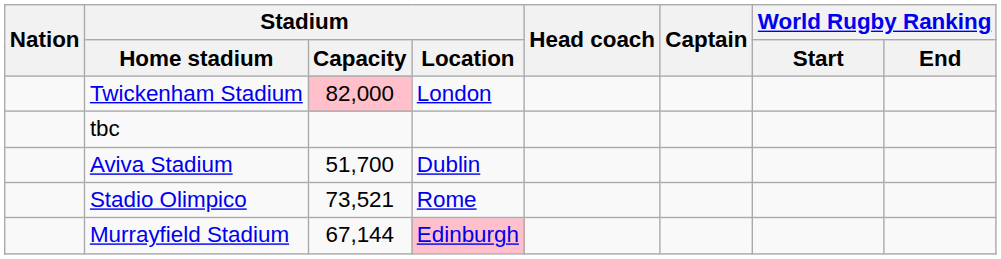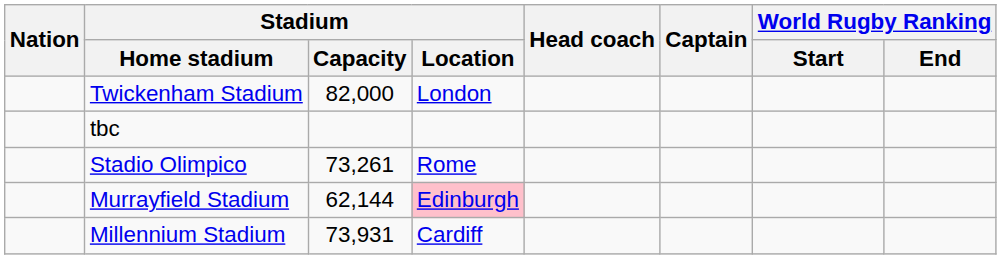 <table class="wikitable sortable">
 <tr>
 <th rowspan="2">Nation</th>
 <th colspan="3">Stadium</th>
 <th rowspan="2">Head coach</th>
 <th rowspan="2">Captain</th>
 <th colspan="2"><a href='#'>World Rugby Ranking</a></th>
 </tr>
 <tr>
 <th>Home stadium</th>
 <th>Capacity</th>
 <th>Location</th>
 <th>Start</th>
 <th>End</th>
 </tr>
 <tr>
 <td></td>
 <td><a href='#'>Twickenham Stadium</a></td>
-<td align=center style="background: pink;">82,000</td>
+<td align=center>82,000</td>
 <td><a href='#'>London</a></td>
 <td></td>
 <td></td>
 <td align=center></td>
 <td align=center></td>
 </tr>
 <tr>
 <td></td>
 <td>tbc</td>
 <td></td>
 <td></td>
 <td></td>
 <td></td>
 <td align=center></td>
 <td align=center></td>
 </tr>
 <tr>
 <td></td>
-<td><a href='#'>Aviva Stadium</a></td>
-<td align=center>51,700</td>
-<td><a href='#'>Dublin</a></td>
-<td></td>
-<td></td>
-<td align=center></td>
-<td align=center></td>
-</tr>
-<tr>
-<td></td>
 <td><a href='#'>Stadio Olimpico</a></td>
-<td align=center>73,521</td>
+<td align=center>73,261</td>
 <td><a href='#'>Rome</a></td>
 <td></td>
 <td></td>
 <td align=center></td>
 <td align=center></td>
 </tr>
 <tr>
 <td></td>
 <td><a href='#'>Murrayfield Stadium</a></td>
-<td align=center>67,144</td>
+<td align=center>62,144</td>
 <td style="background: pink;"><a href='#'>Edinburgh</a></td>
 <td></td>
 <td></td>
 <td align=center></td>
 <td align=center></td>
 </tr>
+<tr>
+<td></td>
+<td><a href='#'>Millennium Stadium</a></td>
+<td align=center>73,931</td>
+<td><a href='#'>Cardiff</a></td>
+<td></td>
+<td></td>
+<td align=center></td>
+<td align=center></td>
+</tr>
 </table>
